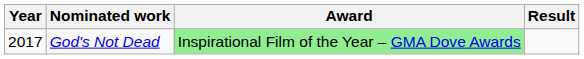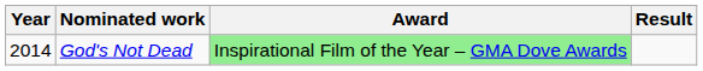 <table class="wikitable">
 <tr>
 <th>Year</th>
 <th>Nominated work</th>
 <th>Award</th>
 <th>Result</th>
 </tr>
 <tr>
-<td>2017</td>
+<td>2014</td>
 <td><em><a href='#'>God's Not Dead</a></em></td>
 <td style="background: lightgreen;">Inspirational Film of the Year – <a href='#'>GMA Dove Awards</a></td>
 <td></td>
 </tr>
 </table>
